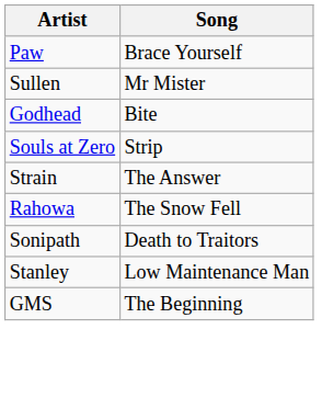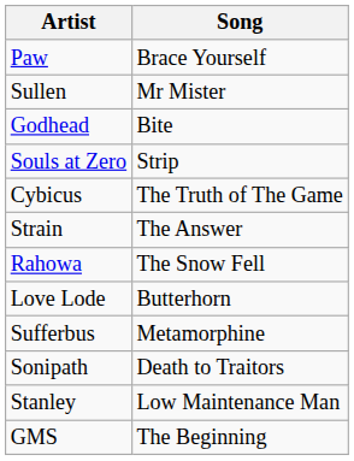 <table class="wikitable">
 <tr>
 <th>Artist</th>
 <th>Song</th>
 </tr>
 <tr>
 <td><a href='#'>Paw</a></td>
 <td>Brace Yourself</td>
 </tr>
 <tr>
 <td>Sullen</td>
 <td>Mr Mister</td>
 </tr>
 <tr>
 <td><a href='#'>Godhead</a></td>
 <td>Bite</td>
 </tr>
 <tr>
 <td><a href='#'>Souls at Zero</a></td>
 <td>Strip</td>
 </tr>
 <tr>
+<td>Cybicus</td>
+<td>The Truth of The Game</td>
+</tr>
+<tr>
 <td>Strain</td>
 <td>The Answer</td>
 </tr>
 <tr>
 <td><a href='#'>Rahowa</a></td>
 <td>The Snow Fell</td>
+</tr>
+<tr>
+<td>Love Lode</td>
+<td>Butterhorn</td>
+</tr>
+<tr>
+<td>Sufferbus</td>
+<td>Metamorphine</td>
 </tr>
 <tr>
 <td>Sonipath</td>
 <td>Death to Traitors</td>
 </tr>
 <tr>
 <td>Stanley</td>
 <td>Low Maintenance Man</td>
 </tr>
 <tr>
 <td>GMS</td>
 <td>The Beginning</td>
 </tr>
 </table>
